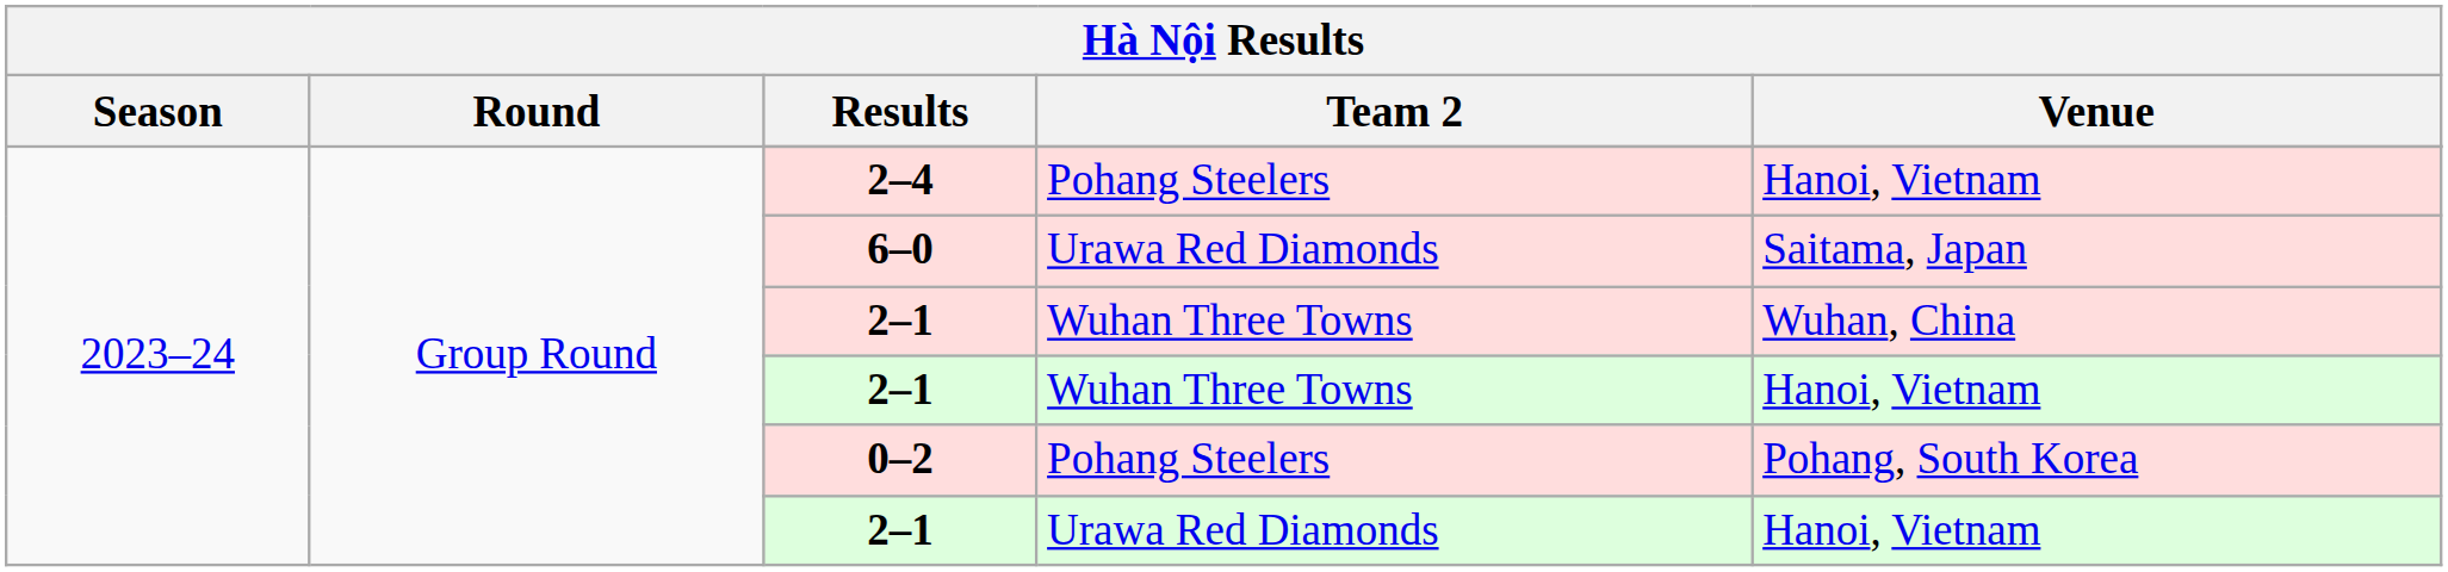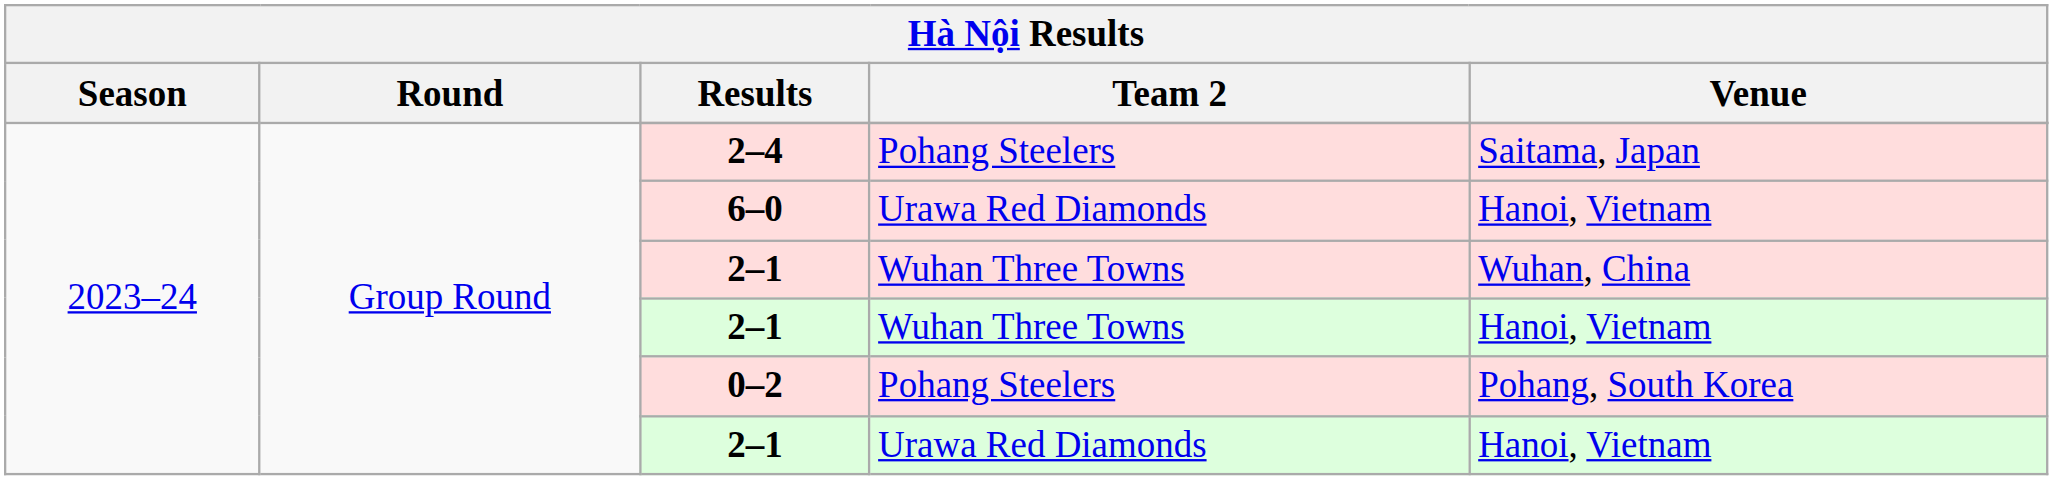 <table width=70% class="wikitable sortable collapsible collapsed">
 <tr>
 <th colspan=6><a href='#'>Hà Nội</a> Results</th>
 </tr>
 <tr>
 <th>Season</th>
 <th>Round</th>
 <th>Results</th>
 <th>Team 2</th>
 <th>Venue</th>
 </tr>
 <tr style="text-align:center;">
 <td rowspan=7><a href='#'>2023–24</a></td>
 <td rowspan=7><a href='#'>Group Round</a></td>
 </tr>
 <tr style="background:#ffdddd">
 <td style="text-align:center;"><strong>2–4</strong></td>
 <td> <a href='#'>Pohang Steelers</a></td>
-<td> <a href='#'>Hanoi</a>, <a href='#'>Vietnam</a></td>
+<td> <a href='#'>Saitama</a>, <a href='#'>Japan</a></td>
 </tr>
 <tr style="background:#ffdddd">
 <td style="text-align:center;"><strong>6–0</strong></td>
 <td> <a href='#'>Urawa Red Diamonds</a></td>
-<td> <a href='#'>Saitama</a>, <a href='#'>Japan</a></td>
+<td> <a href='#'>Hanoi</a>, <a href='#'>Vietnam</a></td>
 </tr>
 <tr style="background:#ffdddd">
 <td style="text-align:center;"><strong>2–1</strong></td>
 <td> <a href='#'>Wuhan Three Towns</a></td>
 <td> <a href='#'>Wuhan</a>, <a href='#'>China</a></td>
 </tr>
 <tr style="background:#ddffdd">
 <td style="text-align:center;"><strong>2–1</strong></td>
 <td> <a href='#'>Wuhan Three Towns</a></td>
 <td> <a href='#'>Hanoi</a>, <a href='#'>Vietnam</a></td>
 </tr>
 <tr style="background:#ffdddd">
 <td style="text-align:center;"><strong>0–2</strong></td>
 <td> <a href='#'>Pohang Steelers</a></td>
 <td> <a href='#'>Pohang</a>, <a href='#'>South Korea</a></td>
 </tr>
 <tr style="background:#ddffdd">
 <td style="text-align:center;"><strong>2–1</strong></td>
 <td> <a href='#'>Urawa Red Diamonds</a></td>
 <td> <a href='#'>Hanoi</a>, <a href='#'>Vietnam</a></td>
 </tr>
 </table>
